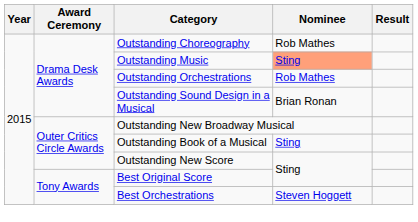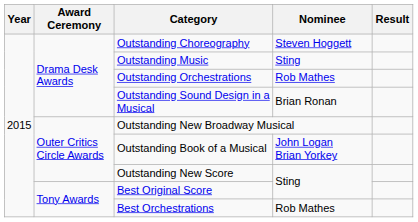 <table class="wikitable" style="width:95%;">
 <tr>
 <th style="width:5%;">Year</th>
 <th style="width:20%;">Award Ceremony</th>
 <th style="width:40%;">Category</th>
 <th style="width:25%;">Nominee</th>
 <th style="width:10%;">Result</th>
 </tr>
 <tr>
 <td rowspan="9" style="text-align:center;">2015</td>
 <td rowspan="4"><a href='#'>Drama Desk Awards</a></td>
 <td><a href='#'>Outstanding Choreography</a></td>
-<td>Rob Mathes</td>
+<td><a href='#'>Steven Hoggett</a></td>
 <td></td>
 </tr>
 <tr>
 <td><a href='#'>Outstanding Music</a></td>
-<td style="background: lightsalmon;"><a href='#'>Sting</a></td>
+<td><a href='#'>Sting</a></td>
 <td></td>
 </tr>
 <tr>
 <td><a href='#'>Outstanding Orchestrations</a></td>
 <td><a href='#'>Rob Mathes</a></td>
 <td></td>
 </tr>
 <tr>
 <td><a href='#'>Outstanding Sound Design in a Musical</a></td>
 <td>Brian Ronan</td>
 <td></td>
 </tr>
 <tr>
 <td rowspan="3"><a href='#'>Outer Critics Circle Awards</a></td>
 <td colspan="2">Outstanding New Broadway Musical</td>
 <td></td>
 </tr>
 <tr>
 <td>Outstanding Book of a Musical</td>
-<td><a href='#'>Sting</a></td>
+<td><a href='#'>John Logan</a><br><a href='#'>Brian Yorkey</a></td>
 <td></td>
 </tr>
 <tr>
 <td>Outstanding New Score</td>
 <td rowspan="2">Sting</td>
 <td></td>
 </tr>
 <tr>
 <td rowspan="2"><a href='#'>Tony Awards</a></td>
 <td><a href='#'>Best Original Score</a></td>
 <td></td>
 </tr>
 <tr>
 <td><a href='#'>Best Orchestrations</a></td>
-<td><a href='#'>Steven Hoggett</a></td>
+<td>Rob Mathes</td>
 <td></td>
 </tr>
 </table>
